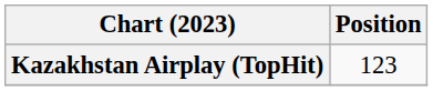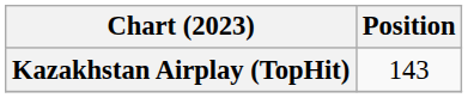 <table class="wikitable plainrowheaders" style="text-align:center">
 <tr>
 <th scope="col">Chart (2023)</th>
 <th scope="col">Position</th>
 </tr>
 <tr>
 <th scope="row">Kazakhstan Airplay (TopHit)</th>
-<td>123</td>
+<td>143</td>
 </tr>
 <tr>
 </tr>
 </table>
